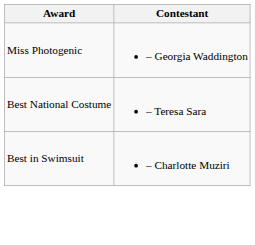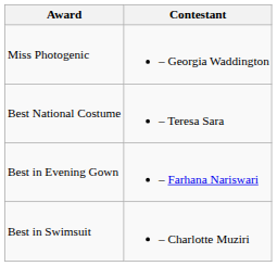 <table class="wikitable sortable" style="font-size:95%;">
 <tr>
 <th>Award</th>
 <th>Contestant</th>
 </tr>
 <tr>
 <td>Miss Photogenic</td>
 <td><br><ul><li> – Georgia Waddington</li></ul></td>
 </tr>
 <tr>
 <td>Best National Costume</td>
 <td><br><ul><li> – Teresa Sara</li></ul></td>
 </tr>
 <tr>
+<td>Best in Evening Gown</td>
+<td><br><ul><li> – <a href='#'>Farhana Nariswari</a></li></ul></td>
+</tr>
+<tr>
 <td>Best in Swimsuit</td>
 <td><br><ul><li> – Charlotte Muziri</li></ul></td>
 </tr>
 </table>
